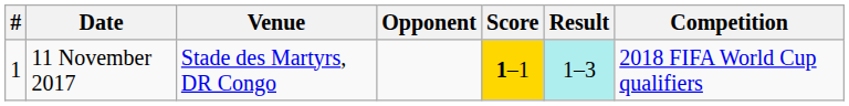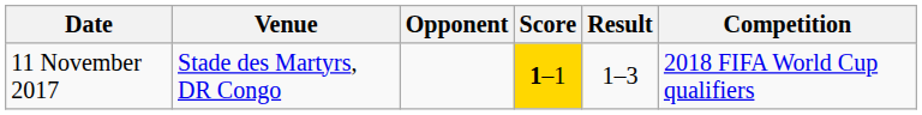 <table class="wikitable">
 <tr>
-<th>#</th>
 <th>Date</th>
 <th>Venue</th>
 <th>Opponent</th>
 <th>Score</th>
 <th>Result</th>
 <th>Competition</th>
 </tr>
 <tr>
-<td>1</td>
 <td>11 November 2017</td>
 <td><a href='#'>Stade des Martyrs</a>, <a href='#'>DR Congo</a></td>
 <td></td>
 <td align=center style="background: gold;"><strong>1</strong>–1</td>
-<td align=center style="background: paleturquoise;">1–3</td>
+<td align=center>1–3</td>
 <td><a href='#'>2018 FIFA World Cup qualifiers</a></td>
 </tr>
 </table>
